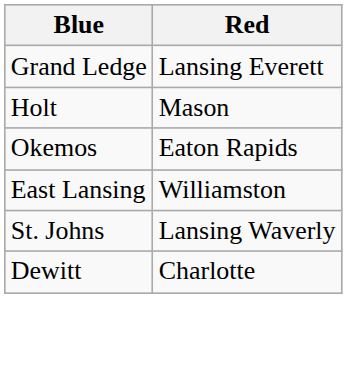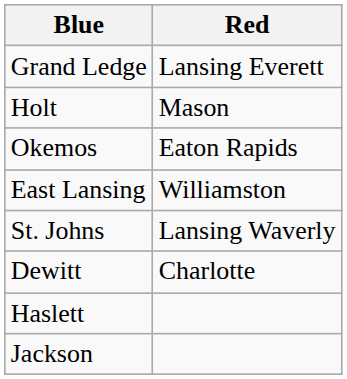 <table class="wikitable">
 <tr>
 <th>Blue</th>
 <th>Red</th>
 </tr>
 <tr>
 <td>Grand Ledge</td>
 <td>Lansing Everett</td>
 </tr>
 <tr>
 <td>Holt</td>
 <td>Mason</td>
 </tr>
 <tr>
 <td>Okemos</td>
 <td>Eaton Rapids</td>
 </tr>
 <tr>
 <td>East Lansing</td>
 <td>Williamston</td>
 </tr>
 <tr>
 <td>St. Johns</td>
 <td>Lansing Waverly</td>
 </tr>
 <tr>
 <td>Dewitt</td>
 <td>Charlotte</td>
 </tr>
+<tr>
+<td>Haslett</td>
+<td></td>
+</tr>
+<tr>
+<td>Jackson</td>
+<td></td>
+</tr>
 </table>
